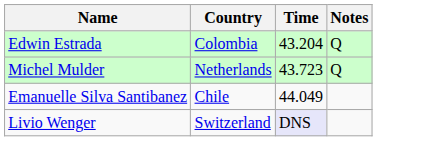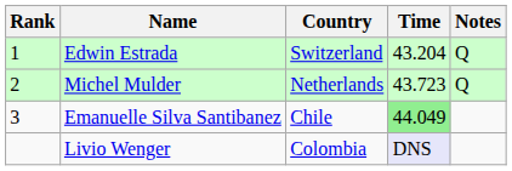 <table class="wikitable" style="font-size:95%" style="text-align:center; width:35em;">
 <tr>
+<th>Rank</th>
 <th>Name</th>
 <th>Country</th>
 <th>Time</th>
 <th>Notes</th>
 </tr>
 <tr bgcolor=ccffcc>
+<td>1</td>
 <td align=left><a href='#'>Edwin Estrada</a></td>
-<td align="left"> <a href='#'>Colombia</a></td>
+<td align=left> <a href='#'>Switzerland</a></td>
 <td>43.204</td>
 <td>Q</td>
 </tr>
 <tr bgcolor=ccffcc>
+<td>2</td>
 <td align=left><a href='#'>Michel Mulder</a></td>
 <td align="left"> <a href='#'>Netherlands</a></td>
 <td>43.723</td>
 <td>Q</td>
 </tr>
 <tr>
+<td>3</td>
 <td align=left><a href='#'>Emanuelle Silva Santibanez</a></td>
 <td align="left"> <a href='#'>Chile</a></td>
-<td>44.049</td>
+<td style="background: lightgreen;">44.049</td>
 <td></td>
 </tr>
 <tr>
+<td></td>
 <td align=left><a href='#'>Livio Wenger</a></td>
-<td align=left> <a href='#'>Switzerland</a></td>
+<td align="left"> <a href='#'>Colombia</a></td>
 <td style="background: lavender;">DNS</td>
 <td></td>
 </tr>
 </table>
